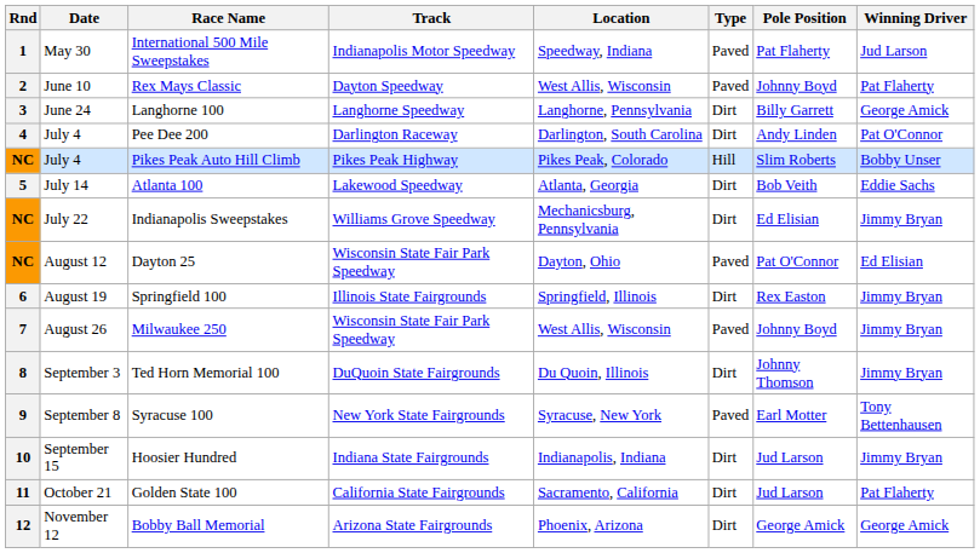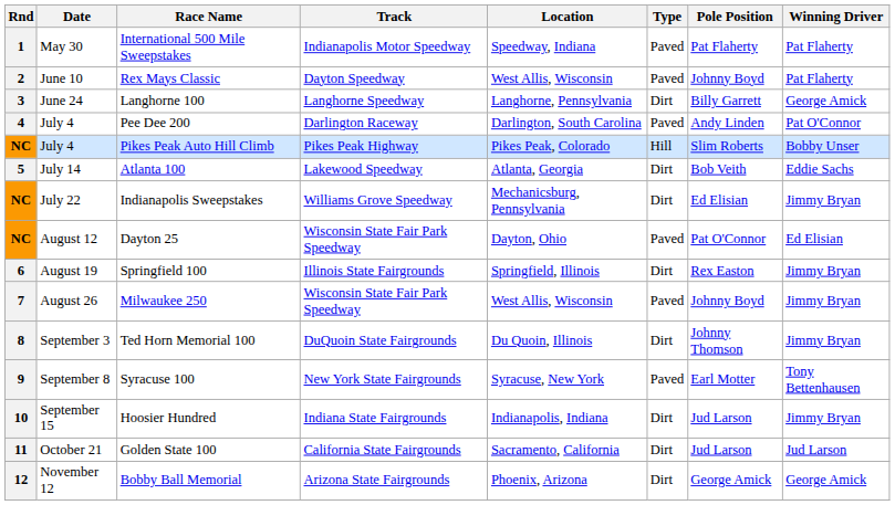 <table class="wikitable" style="font-size:85%">
 <tr>
 <th>Rnd</th>
 <th>Date</th>
 <th>Race Name</th>
 <th>Track</th>
 <th>Location</th>
 <th>Type</th>
 <th>Pole Position</th>
 <th>Winning Driver</th>
 </tr>
 <tr style="background:#FFFFFF;">
 <th>1</th>
 <td>May 30</td>
 <td> <a href='#'>International 500 Mile Sweepstakes</a></td>
 <td><a href='#'>Indianapolis Motor Speedway</a></td>
 <td><a href='#'>Speedway</a>, <a href='#'>Indiana</a></td>
 <td>Paved</td>
 <td> <a href='#'>Pat Flaherty</a></td>
-<td> <a href='#'>Jud Larson</a></td>
+<td> <a href='#'>Pat Flaherty</a></td>
 </tr>
 <tr style="background:#FFFFFF;">
 <th>2</th>
 <td>June 10</td>
 <td> <a href='#'>Rex Mays Classic</a></td>
 <td><a href='#'>Dayton Speedway</a></td>
 <td><a href='#'>West Allis</a>, <a href='#'>Wisconsin</a></td>
 <td>Paved</td>
 <td> <a href='#'>Johnny Boyd</a></td>
 <td> <a href='#'>Pat Flaherty</a></td>
 </tr>
 <tr style="background:#FFFFFF;">
 <th>3</th>
 <td>June 24</td>
 <td> Langhorne 100</td>
 <td><a href='#'>Langhorne Speedway</a></td>
 <td><a href='#'>Langhorne</a>, <a href='#'>Pennsylvania</a></td>
 <td>Dirt</td>
 <td> <a href='#'>Billy Garrett</a></td>
 <td> <a href='#'>George Amick</a></td>
 </tr>
 <tr style="background:#FFFFFF;">
 <th>4</th>
 <td>July 4</td>
 <td> Pee Dee 200</td>
 <td><a href='#'>Darlington Raceway</a></td>
 <td><a href='#'>Darlington</a>, <a href='#'>South Carolina</a></td>
-<td>Dirt</td>
+<td>Paved</td>
 <td> <a href='#'>Andy Linden</a></td>
 <td> <a href='#'>Pat O'Connor</a></td>
 </tr>
 <tr style="background:#D0E7FF;">
 <th style="background:#fb9902; text-align:center;"><strong>NC</strong></th>
 <td>July 4</td>
 <td> <a href='#'>Pikes Peak Auto Hill Climb</a></td>
 <td><a href='#'>Pikes Peak Highway</a></td>
 <td><a href='#'>Pikes Peak</a>, <a href='#'>Colorado</a></td>
 <td>Hill</td>
 <td> <a href='#'>Slim Roberts</a></td>
 <td> <a href='#'>Bobby Unser</a></td>
 </tr>
 <tr style="background:#FFFFFF;">
 <th>5</th>
 <td>July 14</td>
 <td> <a href='#'>Atlanta 100</a></td>
 <td><a href='#'>Lakewood Speedway</a></td>
 <td><a href='#'>Atlanta</a>, <a href='#'>Georgia</a></td>
 <td>Dirt</td>
 <td> <a href='#'>Bob Veith</a></td>
 <td> <a href='#'>Eddie Sachs</a></td>
 </tr>
 <tr style="background:#FFFFFF;">
 <th style="background:#fb9902; text-align:center;"><strong>NC</strong></th>
 <td>July 22</td>
 <td> Indianapolis Sweepstakes</td>
 <td><a href='#'>Williams Grove Speedway</a></td>
 <td><a href='#'>Mechanicsburg</a>, <a href='#'>Pennsylvania</a></td>
 <td>Dirt</td>
 <td> <a href='#'>Ed Elisian</a></td>
 <td> <a href='#'>Jimmy Bryan</a></td>
 </tr>
 <tr style="background:#FFFFFF;">
 <th style="background:#fb9902; text-align:center;"><strong>NC</strong></th>
 <td>August 12</td>
 <td> Dayton 25</td>
 <td><a href='#'>Wisconsin State Fair Park Speedway</a></td>
 <td><a href='#'>Dayton</a>, <a href='#'>Ohio</a></td>
 <td>Paved</td>
 <td> <a href='#'>Pat O'Connor</a></td>
 <td> <a href='#'>Ed Elisian</a></td>
 </tr>
 <tr style="background:#FFFFFF;">
 <th>6</th>
 <td>August 19</td>
 <td> Springfield 100</td>
 <td><a href='#'>Illinois State Fairgrounds</a></td>
 <td><a href='#'>Springfield</a>, <a href='#'>Illinois</a></td>
 <td>Dirt</td>
 <td> <a href='#'>Rex Easton</a></td>
 <td> <a href='#'>Jimmy Bryan</a></td>
 </tr>
 <tr style="background:#FFFFFF;">
 <th>7</th>
 <td>August 26</td>
 <td> <a href='#'>Milwaukee 250</a></td>
 <td><a href='#'>Wisconsin State Fair Park Speedway</a></td>
 <td><a href='#'>West Allis</a>, <a href='#'>Wisconsin</a></td>
 <td>Paved</td>
 <td> <a href='#'>Johnny Boyd</a></td>
 <td> <a href='#'>Jimmy Bryan</a></td>
 </tr>
 <tr style="background:#FFFFFF;">
 <th>8</th>
 <td>September 3</td>
 <td> Ted Horn Memorial 100</td>
 <td><a href='#'>DuQuoin State Fairgrounds</a></td>
 <td><a href='#'>Du Quoin</a>, <a href='#'>Illinois</a></td>
 <td>Dirt</td>
 <td> <a href='#'>Johnny Thomson</a></td>
 <td> <a href='#'>Jimmy Bryan</a></td>
 </tr>
 <tr style="background:#FFFFFF;">
 <th>9</th>
 <td>September 8</td>
 <td> Syracuse 100</td>
 <td><a href='#'>New York State Fairgrounds</a></td>
 <td><a href='#'>Syracuse</a>, <a href='#'>New York</a></td>
 <td>Paved</td>
 <td> <a href='#'>Earl Motter</a></td>
 <td> <a href='#'>Tony Bettenhausen</a></td>
 </tr>
 <tr style="background:#FFFFFF;">
 <th>10</th>
 <td>September 15</td>
 <td> Hoosier Hundred</td>
 <td><a href='#'>Indiana State Fairgrounds</a></td>
 <td><a href='#'>Indianapolis</a>, <a href='#'>Indiana</a></td>
 <td>Dirt</td>
 <td> <a href='#'>Jud Larson</a></td>
 <td> <a href='#'>Jimmy Bryan</a></td>
 </tr>
 <tr style="background:#FFFFFF;">
 <th>11</th>
 <td>October 21</td>
 <td> Golden State 100</td>
 <td><a href='#'>California State Fairgrounds</a></td>
 <td><a href='#'>Sacramento</a>, <a href='#'>California</a></td>
 <td>Dirt</td>
 <td> <a href='#'>Jud Larson</a></td>
-<td> <a href='#'>Pat Flaherty</a></td>
+<td> <a href='#'>Jud Larson</a></td>
 </tr>
 <tr style="background:#FFFFFF;">
 <th>12</th>
 <td>November 12</td>
 <td> <a href='#'>Bobby Ball Memorial</a></td>
 <td><a href='#'>Arizona State Fairgrounds</a></td>
 <td><a href='#'>Phoenix</a>, <a href='#'>Arizona</a></td>
 <td>Dirt</td>
 <td> <a href='#'>George Amick</a></td>
 <td> <a href='#'>George Amick</a></td>
 </tr>
 </table>
